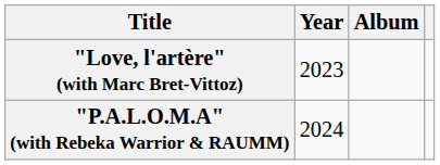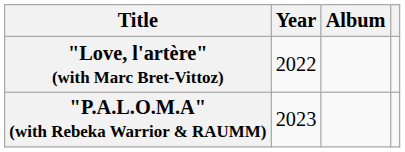 <table class="wikitable plainrowheaders" style="text-align:center;">
 <tr>
 <th scope="col" class="unsortable">Title</th>
 <th scope="col" class="unsortable">Year</th>
 <th scope="col" class="unsortable">Album</th>
 <th scope="col" class="unsortable"></th>
 </tr>
 <tr>
 <th scope="row">"Love, l'artère"<br><small>(with Marc Bret-Vittoz)</small></th>
-<td>2023</td>
+<td>2022</td>
 <td></td>
 <td></td>
 </tr>
 <tr>
 <th scope="row">"P.A.L.O.M.A"<br><small>(with Rebeka Warrior & RAUMM)</small></th>
-<td>2024</td>
+<td>2023</td>
 <td></td>
 <td></td>
 </tr>
 </table>
